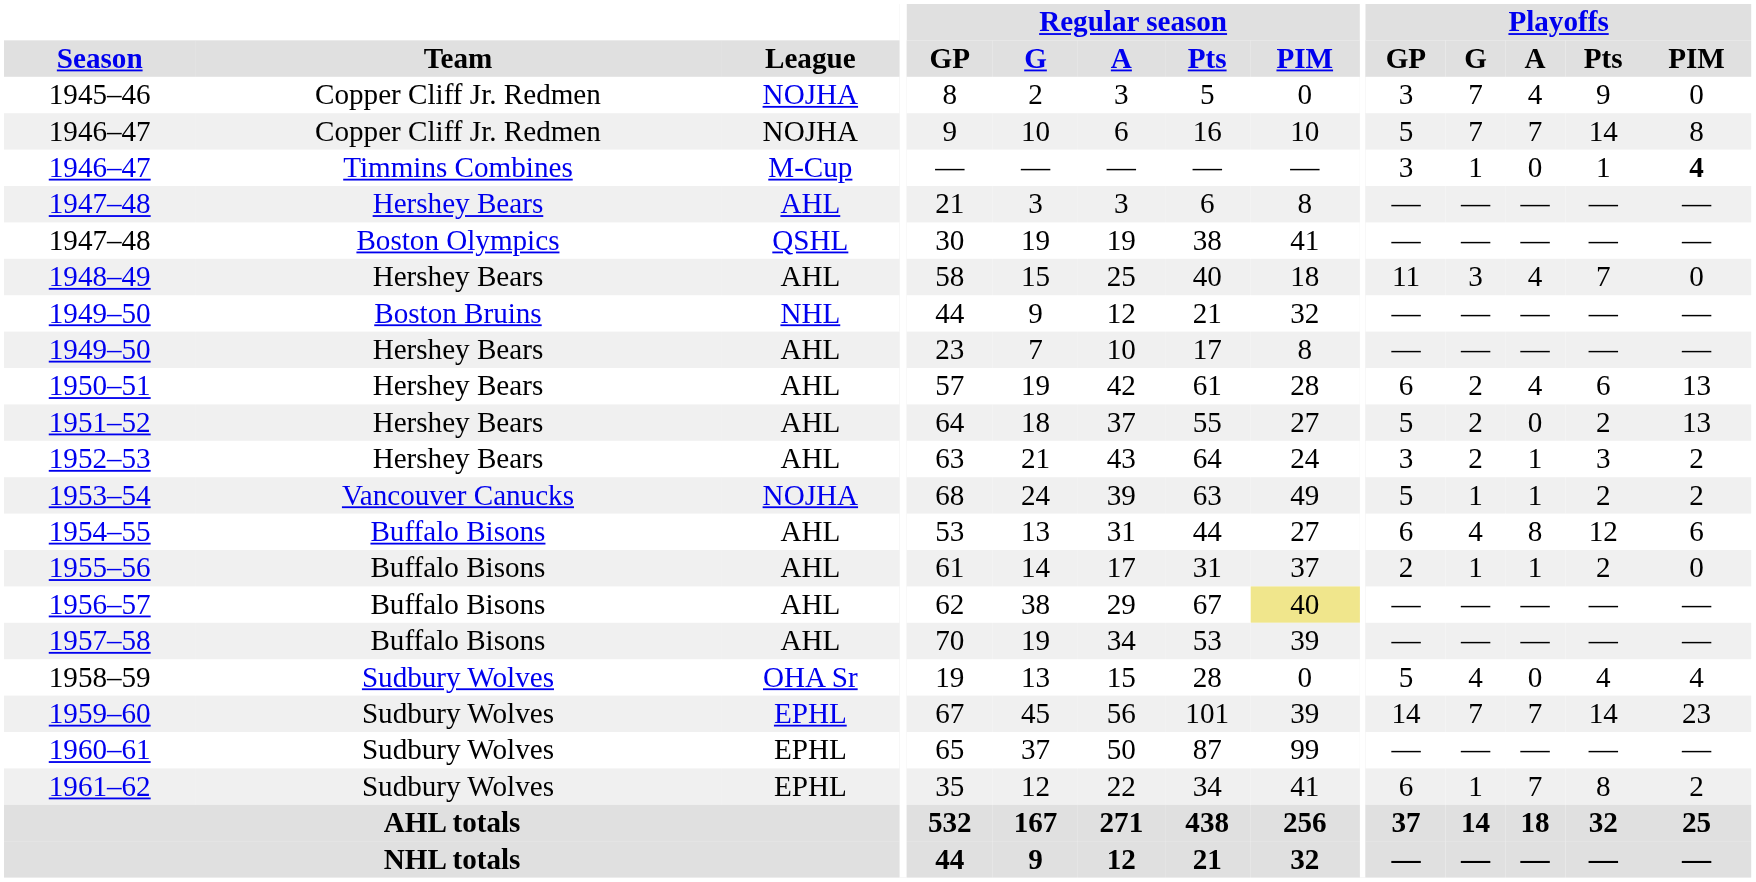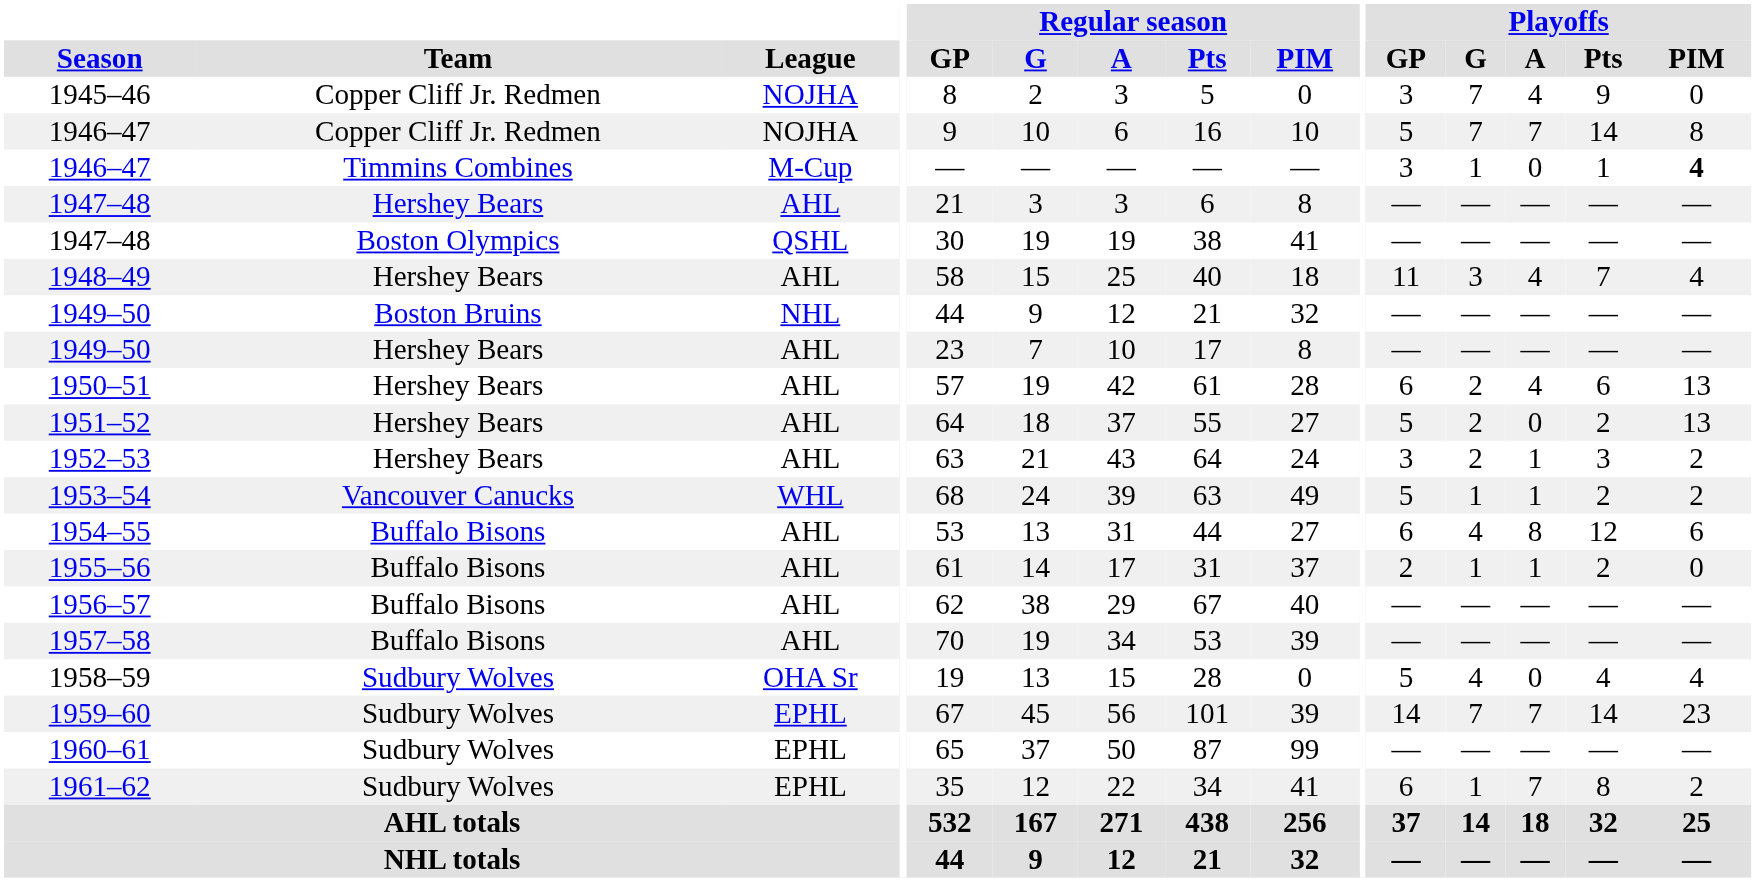 <table border="0" cellpadding="1" cellspacing="0" style="text-align:center; width:60em">
 <tr bgcolor="#e0e0e0">
 <th colspan="3" bgcolor="#ffffff"></th>
 <th rowspan="100" bgcolor="#ffffff"></th>
 <th colspan="5"><a href='#'>Regular season</a></th>
 <th rowspan="100" bgcolor="#ffffff"></th>
 <th colspan="5"><a href='#'>Playoffs</a></th>
 </tr>
 <tr bgcolor="#e0e0e0">
 <th><a href='#'>Season</a></th>
 <th>Team</th>
 <th>League</th>
 <th>GP</th>
 <th><a href='#'>G</a></th>
 <th><a href='#'>A</a></th>
 <th><a href='#'>Pts</a></th>
 <th><a href='#'>PIM</a></th>
 <th>GP</th>
 <th>G</th>
 <th>A</th>
 <th>Pts</th>
 <th>PIM</th>
 </tr>
 <tr>
 <td>1945–46</td>
 <td>Copper Cliff Jr. Redmen</td>
 <td><a href='#'>NOJHA</a></td>
 <td>8</td>
 <td>2</td>
 <td>3</td>
 <td>5</td>
 <td>0</td>
 <td>3</td>
 <td>7</td>
 <td>4</td>
 <td>9</td>
 <td>0</td>
 </tr>
 <tr bgcolor="#f0f0f0">
 <td>1946–47</td>
 <td>Copper Cliff Jr. Redmen</td>
 <td>NOJHA</td>
 <td>9</td>
 <td>10</td>
 <td>6</td>
 <td>16</td>
 <td>10</td>
 <td>5</td>
 <td>7</td>
 <td>7</td>
 <td>14</td>
 <td>8</td>
 </tr>
 <tr>
 <td><a href='#'>1946–47</a></td>
 <td><a href='#'>Timmins Combines</a></td>
 <td><a href='#'>M-Cup</a></td>
 <td>—</td>
 <td>—</td>
 <td>—</td>
 <td>—</td>
 <td>—</td>
 <td>3</td>
 <td>1</td>
 <td>0</td>
 <td>1</td>
 <td><strong>4</strong></td>
 </tr>
 <tr bgcolor="#f0f0f0">
 <td><a href='#'>1947–48</a></td>
 <td><a href='#'>Hershey Bears</a></td>
 <td><a href='#'>AHL</a></td>
 <td>21</td>
 <td>3</td>
 <td>3</td>
 <td>6</td>
 <td>8</td>
 <td>—</td>
 <td>—</td>
 <td>—</td>
 <td>—</td>
 <td>—</td>
 </tr>
 <tr>
 <td>1947–48</td>
 <td><a href='#'>Boston Olympics</a></td>
 <td><a href='#'>QSHL</a></td>
 <td>30</td>
 <td>19</td>
 <td>19</td>
 <td>38</td>
 <td>41</td>
 <td>—</td>
 <td>—</td>
 <td>—</td>
 <td>—</td>
 <td>—</td>
 </tr>
 <tr bgcolor="#f0f0f0">
 <td><a href='#'>1948–49</a></td>
 <td>Hershey Bears</td>
 <td>AHL</td>
 <td>58</td>
 <td>15</td>
 <td>25</td>
 <td>40</td>
 <td>18</td>
 <td>11</td>
 <td>3</td>
 <td>4</td>
 <td>7</td>
-<td>0</td>
+<td>4</td>
 </tr>
 <tr>
 <td><a href='#'>1949–50</a></td>
 <td><a href='#'>Boston Bruins</a></td>
 <td><a href='#'>NHL</a></td>
 <td>44</td>
 <td>9</td>
 <td>12</td>
 <td>21</td>
 <td>32</td>
 <td>—</td>
 <td>—</td>
 <td>—</td>
 <td>—</td>
 <td>—</td>
 </tr>
 <tr bgcolor="#f0f0f0">
 <td><a href='#'>1949–50</a></td>
 <td>Hershey Bears</td>
 <td>AHL</td>
 <td>23</td>
 <td>7</td>
 <td>10</td>
 <td>17</td>
 <td>8</td>
 <td>—</td>
 <td>—</td>
 <td>—</td>
 <td>—</td>
 <td>—</td>
 </tr>
 <tr>
 <td><a href='#'>1950–51</a></td>
 <td>Hershey Bears</td>
 <td>AHL</td>
 <td>57</td>
 <td>19</td>
 <td>42</td>
 <td>61</td>
 <td>28</td>
 <td>6</td>
 <td>2</td>
 <td>4</td>
 <td>6</td>
 <td>13</td>
 </tr>
 <tr bgcolor="#f0f0f0">
 <td><a href='#'>1951–52</a></td>
 <td>Hershey Bears</td>
 <td>AHL</td>
 <td>64</td>
 <td>18</td>
 <td>37</td>
 <td>55</td>
 <td>27</td>
 <td>5</td>
 <td>2</td>
 <td>0</td>
 <td>2</td>
 <td>13</td>
 </tr>
 <tr>
 <td><a href='#'>1952–53</a></td>
 <td>Hershey Bears</td>
 <td>AHL</td>
 <td>63</td>
 <td>21</td>
 <td>43</td>
 <td>64</td>
 <td>24</td>
 <td>3</td>
 <td>2</td>
 <td>1</td>
 <td>3</td>
 <td>2</td>
 </tr>
 <tr bgcolor="#f0f0f0">
 <td><a href='#'>1953–54</a></td>
 <td><a href='#'>Vancouver Canucks</a></td>
-<td><a href='#'>NOJHA</a></td>
+<td><a href='#'>WHL</a></td>
 <td>68</td>
 <td>24</td>
 <td>39</td>
 <td>63</td>
 <td>49</td>
 <td>5</td>
 <td>1</td>
 <td>1</td>
 <td>2</td>
 <td>2</td>
 </tr>
 <tr>
 <td><a href='#'>1954–55</a></td>
 <td><a href='#'>Buffalo Bisons</a></td>
 <td>AHL</td>
 <td>53</td>
 <td>13</td>
 <td>31</td>
 <td>44</td>
 <td>27</td>
 <td>6</td>
 <td>4</td>
 <td>8</td>
 <td>12</td>
 <td>6</td>
 </tr>
 <tr bgcolor="#f0f0f0">
 <td><a href='#'>1955–56</a></td>
 <td>Buffalo Bisons</td>
 <td>AHL</td>
 <td>61</td>
 <td>14</td>
 <td>17</td>
 <td>31</td>
 <td>37</td>
 <td>2</td>
 <td>1</td>
 <td>1</td>
 <td>2</td>
 <td>0</td>
 </tr>
 <tr>
 <td><a href='#'>1956–57</a></td>
 <td>Buffalo Bisons</td>
 <td>AHL</td>
 <td>62</td>
 <td>38</td>
 <td>29</td>
 <td>67</td>
-<td style="background: khaki;">40</td>
+<td>40</td>
 <td>—</td>
 <td>—</td>
 <td>—</td>
 <td>—</td>
 <td>—</td>
 </tr>
 <tr bgcolor="#f0f0f0">
 <td><a href='#'>1957–58</a></td>
 <td>Buffalo Bisons</td>
 <td>AHL</td>
 <td>70</td>
 <td>19</td>
 <td>34</td>
 <td>53</td>
 <td>39</td>
 <td>—</td>
 <td>—</td>
 <td>—</td>
 <td>—</td>
 <td>—</td>
 </tr>
 <tr>
 <td>1958–59</td>
 <td><a href='#'>Sudbury Wolves</a></td>
 <td><a href='#'>OHA Sr</a></td>
 <td>19</td>
 <td>13</td>
 <td>15</td>
 <td>28</td>
 <td>0</td>
 <td>5</td>
 <td>4</td>
 <td>0</td>
 <td>4</td>
 <td>4</td>
 </tr>
 <tr bgcolor="#f0f0f0">
 <td><a href='#'>1959–60</a></td>
 <td>Sudbury Wolves</td>
 <td><a href='#'>EPHL</a></td>
 <td>67</td>
 <td>45</td>
 <td>56</td>
 <td>101</td>
 <td>39</td>
 <td>14</td>
 <td>7</td>
 <td>7</td>
 <td>14</td>
 <td>23</td>
 </tr>
 <tr>
 <td><a href='#'>1960–61</a></td>
 <td>Sudbury Wolves</td>
 <td>EPHL</td>
 <td>65</td>
 <td>37</td>
 <td>50</td>
 <td>87</td>
 <td>99</td>
 <td>—</td>
 <td>—</td>
 <td>—</td>
 <td>—</td>
 <td>—</td>
 </tr>
 <tr bgcolor="#f0f0f0">
 <td><a href='#'>1961–62</a></td>
 <td>Sudbury Wolves</td>
 <td>EPHL</td>
 <td>35</td>
 <td>12</td>
 <td>22</td>
 <td>34</td>
 <td>41</td>
 <td>6</td>
 <td>1</td>
 <td>7</td>
 <td>8</td>
 <td>2</td>
 </tr>
 <tr bgcolor="#e0e0e0">
 <th colspan="3">AHL totals</th>
 <th>532</th>
 <th>167</th>
 <th>271</th>
 <th>438</th>
 <th>256</th>
 <th>37</th>
 <th>14</th>
 <th>18</th>
 <th>32</th>
 <th>25</th>
 </tr>
 <tr bgcolor="#e0e0e0">
 <th colspan="3">NHL totals</th>
 <th>44</th>
 <th>9</th>
 <th>12</th>
 <th>21</th>
 <th>32</th>
 <th>—</th>
 <th>—</th>
 <th>—</th>
 <th>—</th>
 <th>—</th>
 </tr>
 </table>
